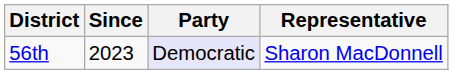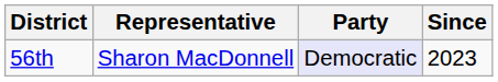 <table class="wikitable">
 <tr>
 <th>District</th>
+<th>Representative</th>
+<th>Party</th>
 <th>Since</th>
-<th>Party</th>
-<th>Representative</th>
 </tr>
 <tr>
 <td><a href='#'>56th</a></td>
+<td><a href='#'>Sharon MacDonnell</a></td>
+<td style="background: lavender;">Democratic</td>
 <td>2023</td>
-<td style="background: lavender;">Democratic</td>
-<td><a href='#'>Sharon MacDonnell</a></td>
 </tr>
 </table>
